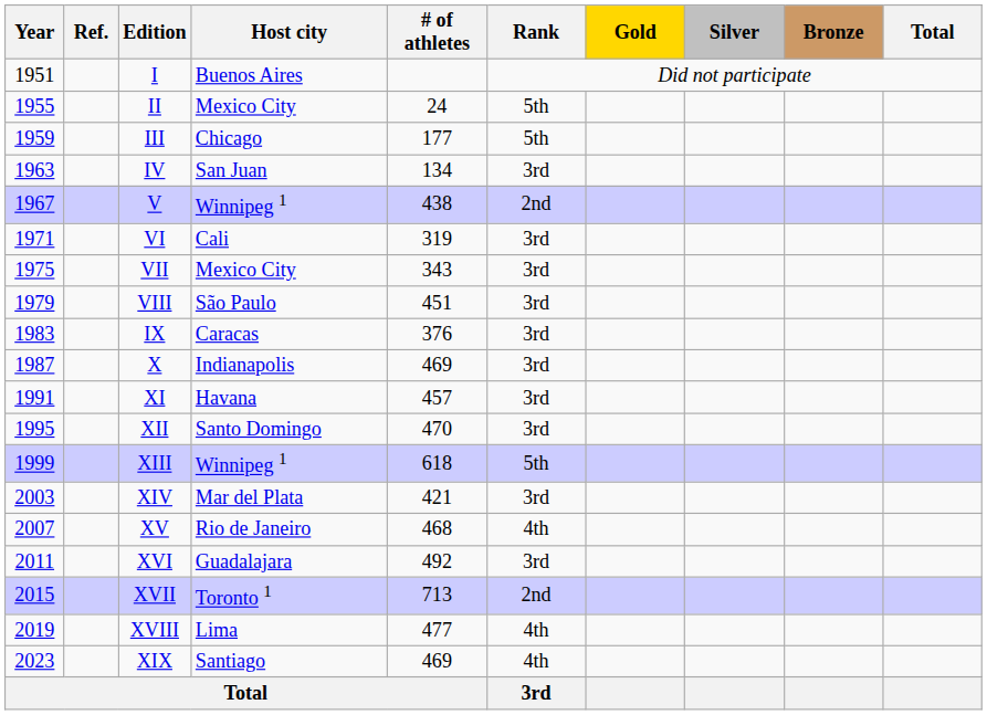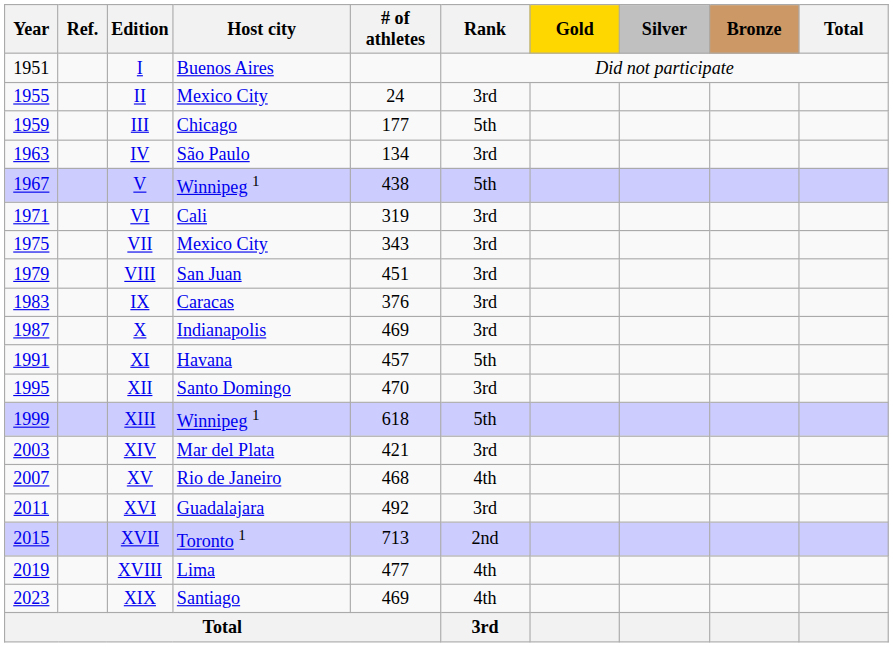 <table class="wikitable sortable" style="text-align:center;">
 <tr>
 <th scope="col"> Year </th>
 <th scope="col" class="unsortable"> Ref. </th>
 <th scope="col">Edition</th>
 <th scope="col" style="width:150px;">Host city</th>
 <th scope="col" style="width:4.5em;"># of athletes</th>
 <th scope="col" style="width:4.5em;"> Rank </th>
 <th scope="col" style="width:4.5em; background:gold">Gold</th>
 <th scope="col" style="width:4.5em; background:silver">Silver</th>
 <th scope="col" style="width:4.5em; background:#cc9966">Bronze</th>
 <th scope="col" style="width:4.5em;">Total</th>
 </tr>
 <tr class="sortbottom">
 <td><span>1951</span></td>
 <td></td>
 <td><a href='#'>I</a></td>
 <td align=left> <a href='#'>Buenos Aires</a></td>
 <td></td>
 <td colspan="5"><span><em>Did not participate</em></span></td>
 </tr>
 <tr>
 <td><a href='#'>1955</a></td>
 <td></td>
 <td><a href='#'>II</a></td>
 <td align=left> <a href='#'>Mexico City</a></td>
 <td>24</td>
-<td>5th</td>
+<td>3rd</td>
 <td></td>
 <td></td>
 <td></td>
 <td></td>
 </tr>
 <tr>
 <td><a href='#'>1959</a> </td>
 <td></td>
 <td><a href='#'>III</a></td>
 <td align=left> <a href='#'>Chicago</a></td>
 <td>177</td>
 <td>5th</td>
 <td></td>
 <td></td>
 <td></td>
 <td></td>
 </tr>
 <tr>
 <td><a href='#'>1963</a> </td>
 <td></td>
 <td><a href='#'>IV</a></td>
-<td align=left> <a href='#'>San Juan</a></td>
+<td align=left> <a href='#'>São Paulo</a></td>
 <td>134</td>
 <td>3rd</td>
 <td></td>
 <td></td>
 <td></td>
 <td></td>
 </tr>
 <tr style="background-color:#ccccff">
 <td><a href='#'>1967</a> </td>
 <td></td>
 <td><a href='#'>V</a></td>
 <td align=left> <a href='#'>Winnipeg</a> <sup>1</sup></td>
 <td>438</td>
-<td>2nd</td>
+<td>5th</td>
 <td></td>
 <td></td>
 <td></td>
 <td></td>
 </tr>
 <tr>
 <td><a href='#'>1971</a> </td>
 <td></td>
 <td><a href='#'>VI</a></td>
 <td align=left> <a href='#'>Cali</a></td>
 <td>319</td>
 <td>3rd</td>
 <td></td>
 <td></td>
 <td></td>
 <td></td>
 </tr>
 <tr>
 <td><a href='#'>1975</a> </td>
 <td></td>
 <td><a href='#'>VII</a></td>
 <td align=left> <a href='#'>Mexico City</a></td>
 <td>343</td>
 <td>3rd</td>
 <td></td>
 <td></td>
 <td></td>
 <td></td>
 </tr>
 <tr>
 <td><a href='#'>1979</a> </td>
 <td></td>
 <td><a href='#'>VIII</a></td>
-<td align=left> <a href='#'>São Paulo</a></td>
+<td align=left> <a href='#'>San Juan</a></td>
 <td>451</td>
 <td>3rd</td>
 <td></td>
 <td></td>
 <td></td>
 <td></td>
 </tr>
 <tr>
 <td><a href='#'>1983</a> </td>
 <td></td>
 <td><a href='#'>IX</a></td>
 <td align=left> <a href='#'>Caracas</a></td>
 <td>376</td>
 <td>3rd</td>
 <td></td>
 <td></td>
 <td></td>
 <td></td>
 </tr>
 <tr>
 <td><a href='#'>1987</a> </td>
 <td></td>
 <td><a href='#'>X</a></td>
 <td align=left> <a href='#'>Indianapolis</a></td>
 <td>469</td>
 <td>3rd</td>
 <td></td>
 <td></td>
 <td></td>
 <td></td>
 </tr>
 <tr>
 <td><a href='#'>1991</a></td>
 <td></td>
 <td><a href='#'>XI</a></td>
 <td align=left> <a href='#'>Havana</a></td>
 <td>457</td>
-<td>3rd</td>
+<td>5th</td>
 <td></td>
 <td></td>
 <td></td>
 <td></td>
 </tr>
 <tr>
 <td><a href='#'>1995</a></td>
 <td></td>
 <td><a href='#'>XII</a></td>
 <td align=left> <a href='#'>Santo Domingo</a></td>
 <td>470</td>
 <td>3rd</td>
 <td></td>
 <td></td>
 <td></td>
 <td></td>
 </tr>
 <tr style="background-color:#ccccff">
 <td><a href='#'>1999</a></td>
 <td></td>
 <td><a href='#'>XIII</a></td>
 <td align=left> <a href='#'>Winnipeg</a> <sup>1</sup></td>
 <td>618</td>
 <td>5th</td>
 <td></td>
 <td></td>
 <td></td>
 <td></td>
 </tr>
 <tr>
 <td><a href='#'>2003</a> </td>
 <td></td>
 <td><a href='#'>XIV</a></td>
 <td align=left> <a href='#'>Mar del Plata</a></td>
 <td>421</td>
 <td>3rd</td>
 <td></td>
 <td></td>
 <td></td>
 <td></td>
 </tr>
 <tr>
 <td><a href='#'>2007</a></td>
 <td></td>
 <td><a href='#'>XV</a></td>
 <td align=left> <a href='#'>Rio de Janeiro</a></td>
 <td>468</td>
 <td>4th</td>
 <td></td>
 <td></td>
 <td></td>
 <td></td>
 </tr>
 <tr>
 <td><a href='#'>2011</a></td>
 <td></td>
 <td><a href='#'>XVI</a></td>
 <td align=left> <a href='#'>Guadalajara</a></td>
 <td>492</td>
 <td>3rd</td>
 <td></td>
 <td></td>
 <td></td>
 <td></td>
 </tr>
 <tr style="background-color:#ccccff">
 <td><a href='#'>2015</a></td>
 <td></td>
 <td><a href='#'>XVII</a></td>
 <td align=left> <a href='#'>Toronto</a> <sup>1</sup></td>
 <td>713</td>
 <td>2nd</td>
 <td></td>
 <td></td>
 <td></td>
 <td></td>
 </tr>
 <tr>
 <td><a href='#'>2019</a></td>
 <td></td>
 <td><a href='#'>XVIII</a></td>
 <td align=left> <a href='#'>Lima</a></td>
 <td>477</td>
 <td>4th</td>
 <td></td>
 <td></td>
 <td></td>
 <td></td>
 </tr>
 <tr>
 <td><a href='#'>2023</a></td>
 <td></td>
 <td><a href='#'>XIX</a></td>
 <td align=left> <a href='#'>Santiago</a></td>
 <td>469</td>
 <td>4th</td>
 <td></td>
 <td></td>
 <td></td>
 <td></td>
 </tr>
 <tr class="sortbottom">
 <th colspan="5">Total </th>
 <th>3rd</th>
 <th></th>
 <th></th>
 <th></th>
 <th></th>
 </tr>
 </table>
